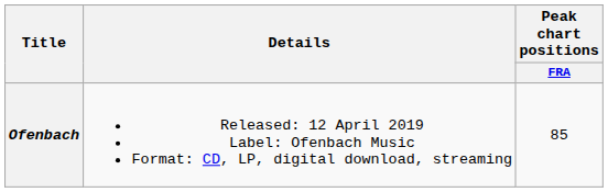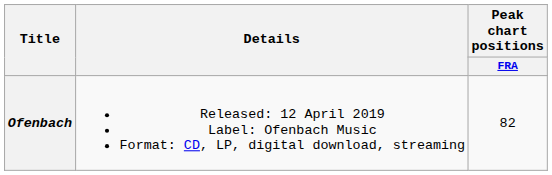 <table class="wikitable plainrowheaders" style="text-align:center;">
 <tr>
 <th scope="col" rowspan="2">Title</th>
 <th scope="col" rowspan="2">Details</th>
 <th colspan="1">Peak chart positions</th>
 </tr>
 <tr>
 <th scope="col" style="width:3em;font-size:85%;"><a href='#'>FRA</a><br></th>
 </tr>
 <tr>
 <th scope="row"><em>Ofenbach</em></th>
 <td><br><ul><li>Released: 12 April 2019</li><li>Label: Ofenbach Music</li><li>Format: <a href='#'>CD</a>, LP, digital download, streaming</li></ul></td>
-<td>85</td>
+<td>82</td>
 </tr>
 </table>
